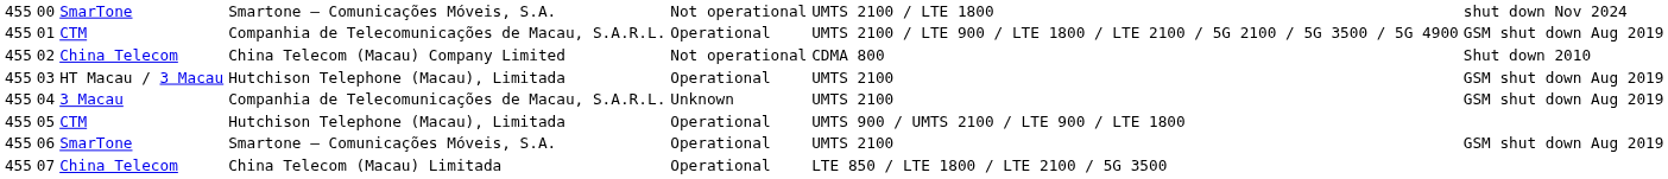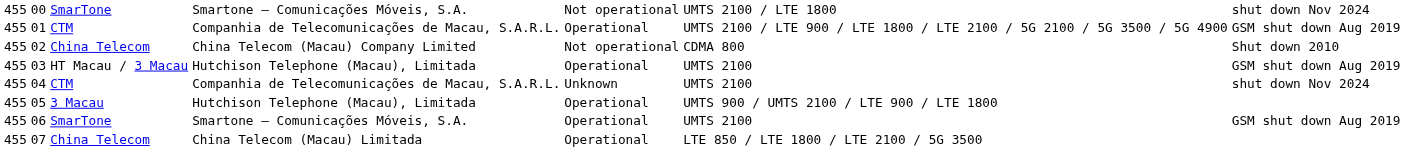 <table>
 <tr>
 <td>455</td>
 <td>00</td>
 <td><a href='#'>SmarTone</a></td>
 <td>Smartone – Comunicações Móveis, S.A.</td>
 <td>Not operational</td>
 <td>UMTS 2100 / LTE 1800</td>
 <td> shut down Nov 2024</td>
 </tr>
 <tr>
 <td>455</td>
 <td>01</td>
 <td><a href='#'>CTM</a></td>
 <td>Companhia de Telecomunicações de Macau, S.A.R.L.</td>
 <td>Operational</td>
 <td>UMTS 2100 / LTE 900 / LTE 1800 / LTE 2100 / 5G 2100 / 5G 3500 / 5G 4900</td>
 <td> GSM shut down Aug 2019</td>
 </tr>
 <tr>
 <td>455</td>
 <td>02</td>
 <td><a href='#'>China Telecom</a></td>
 <td>China Telecom (Macau) Company Limited</td>
 <td>Not operational</td>
 <td>CDMA 800</td>
 <td>Shut down 2010</td>
 </tr>
 <tr>
 <td>455</td>
 <td>03</td>
 <td>HT Macau / <a href='#'>3 Macau</a></td>
 <td>Hutchison Telephone (Macau), Limitada</td>
 <td>Operational</td>
 <td>UMTS 2100</td>
 <td>GSM shut down Aug 2019</td>
 </tr>
 <tr>
 <td>455</td>
 <td>04</td>
-<td><a href='#'>3 Macau</a></td>
+<td><a href='#'>CTM</a></td>
 <td>Companhia de Telecomunicações de Macau, S.A.R.L.</td>
 <td>Unknown</td>
 <td>UMTS 2100</td>
-<td>GSM shut down Aug 2019</td>
+<td>shut down Nov 2024</td>
 </tr>
 <tr>
 <td>455</td>
 <td>05</td>
-<td><a href='#'>CTM</a></td>
+<td><a href='#'>3 Macau</a></td>
 <td>Hutchison Telephone (Macau), Limitada</td>
 <td>Operational</td>
 <td>UMTS 900 / UMTS 2100 / LTE 900 / LTE 1800</td>
 <td></td>
 </tr>
 <tr>
 <td>455</td>
 <td>06</td>
 <td><a href='#'>SmarTone</a></td>
 <td>Smartone – Comunicações Móveis, S.A.</td>
 <td>Operational</td>
 <td>UMTS 2100</td>
 <td> GSM shut down Aug 2019</td>
 </tr>
 <tr>
 <td>455</td>
 <td>07</td>
 <td><a href='#'>China Telecom</a></td>
 <td>China Telecom (Macau) Limitada</td>
 <td>Operational</td>
 <td>LTE 850 / LTE 1800 / LTE 2100 / 5G 3500</td>
 <td></td>
 </tr>
 </table>
